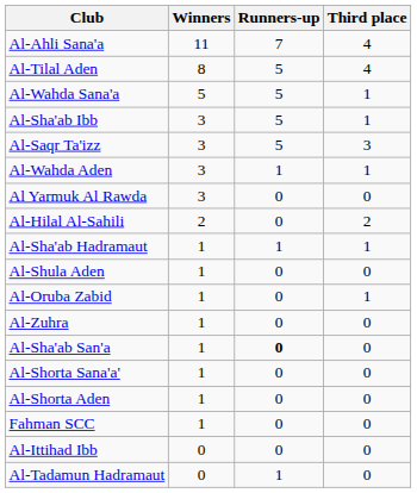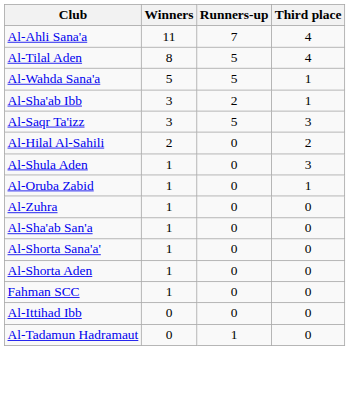 <table class="sortable wikitable">
 <tr>
 <th>Club</th>
 <th>Winners</th>
 <th>Runners-up</th>
 <th>Third place</th>
 </tr>
 <tr>
 <td><a href='#'>Al-Ahli Sana'a</a> </td>
 <td align=center>11</td>
 <td align=center>7</td>
 <td align=center>4</td>
 </tr>
 <tr>
 <td><a href='#'>Al-Tilal Aden</a></td>
 <td align=center>8</td>
 <td align=center>5</td>
 <td align=center>4</td>
 </tr>
 <tr>
 <td><a href='#'>Al-Wahda Sana'a</a></td>
 <td align=center>5</td>
 <td align=center>5</td>
 <td align=center>1</td>
 </tr>
 <tr>
 <td><a href='#'>Al-Sha'ab Ibb</a></td>
 <td align=center>3</td>
-<td align=center>5</td>
+<td align=center>2</td>
 <td align=center>1</td>
 </tr>
 <tr>
 <td><a href='#'>Al-Saqr Ta'izz</a></td>
 <td align=center>3</td>
 <td align=center>5</td>
 <td align=center>3</td>
 </tr>
 <tr>
-<td><a href='#'>Al-Wahda Aden</a></td>
-<td align=center>3</td>
-<td align=center>1</td>
-<td align=center>1</td>
-</tr>
-<tr>
-<td><a href='#'>Al Yarmuk Al Rawda</a></td>
-<td align=center>3</td>
-<td align=center>0</td>
-<td align=center>0</td>
-</tr>
-<tr>
 <td><a href='#'>Al-Hilal Al-Sahili</a></td>
 <td align=center>2</td>
 <td align=center>0</td>
 <td align=center>2</td>
 </tr>
 <tr>
-<td><a href='#'>Al-Sha'ab Hadramaut</a></td>
-<td align=center>1</td>
-<td align=center>1</td>
-<td align=center>1</td>
-</tr>
-<tr>
 <td><a href='#'>Al-Shula Aden</a></td>
 <td align=center>1</td>
 <td align=center>0</td>
-<td align=center>0</td>
+<td align=center>3</td>
 </tr>
 <tr>
 <td><a href='#'>Al-Oruba Zabid</a></td>
 <td align=center>1</td>
 <td align=center>0</td>
 <td align=center>1</td>
 </tr>
 <tr>
 <td><a href='#'>Al-Zuhra</a></td>
 <td align=center>1</td>
 <td align=center>0</td>
 <td align=center>0</td>
 </tr>
 <tr>
 <td><a href='#'>Al-Sha'ab San'a</a></td>
 <td align=center>1</td>
-<td align=center><strong>0</strong></td>
+<td align=center>0</td>
 <td align=center>0</td>
 </tr>
 <tr>
 <td><a href='#'>Al-Shorta Sana'a'</a></td>
 <td align=center>1</td>
 <td align=center>0</td>
 <td align=center>0</td>
 </tr>
 <tr>
 <td><a href='#'>Al-Shorta Aden</a></td>
 <td align=center>1</td>
 <td align=center>0</td>
 <td align=center>0</td>
 </tr>
 <tr>
 <td><a href='#'>Fahman SCC</a></td>
 <td align=center>1</td>
 <td align=center>0</td>
 <td align=center>0</td>
 </tr>
 <tr>
 <td><a href='#'>Al-Ittihad Ibb</a></td>
 <td align=center>0</td>
 <td align=center>0</td>
 <td align=center>0</td>
 </tr>
 <tr>
 <td><a href='#'>Al-Tadamun Hadramaut</a></td>
 <td align=center>0</td>
 <td align=center>1</td>
 <td align=center>0</td>
 </tr>
 </table>
